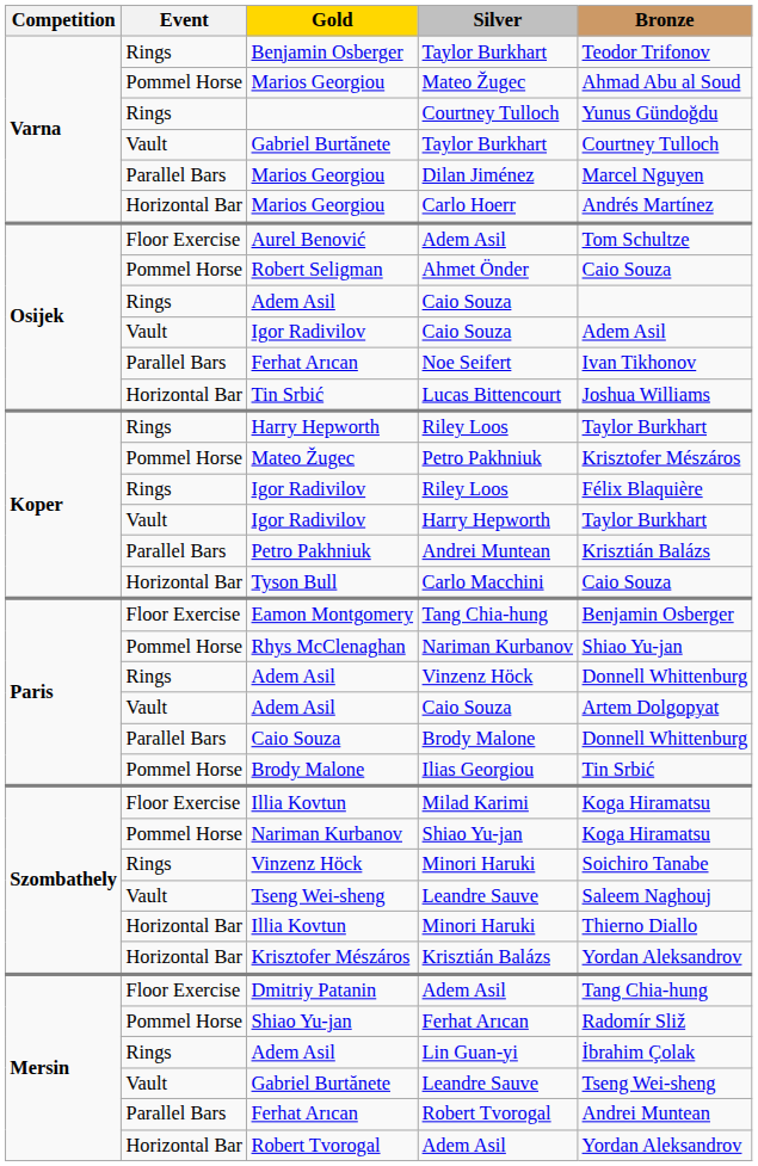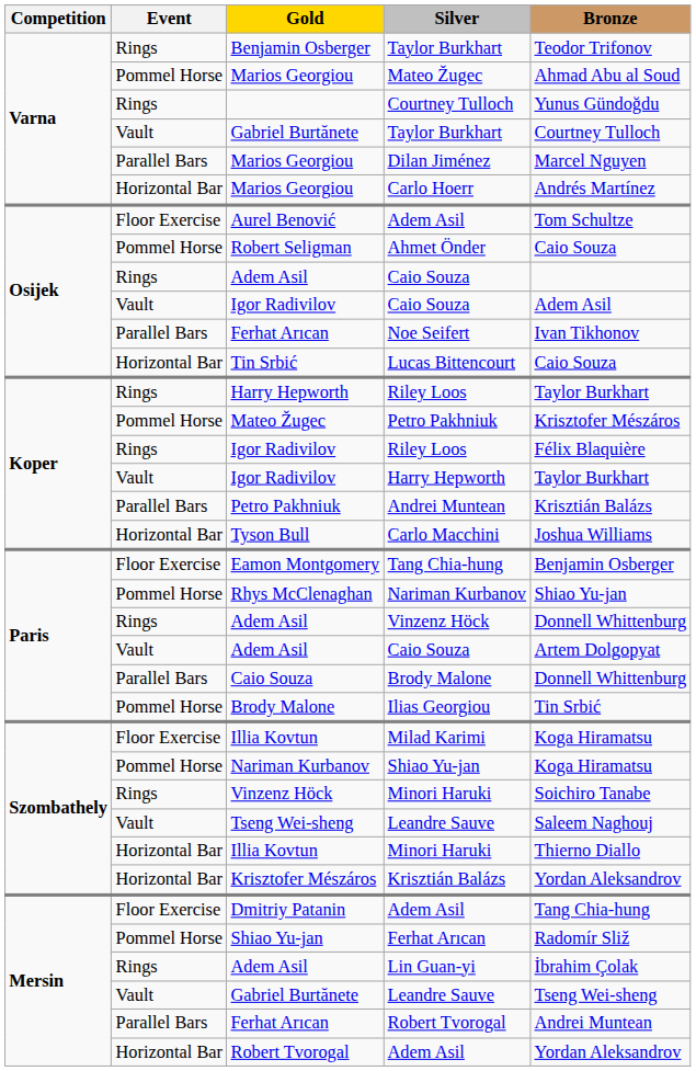 <table class="wikitable">
 <tr>
 <th>Competition</th>
 <th>Event</th>
 <th style="background-color:gold;">Gold</th>
 <th style="background-color:silver;">Silver</th>
 <th style="background-color:#c96;">Bronze</th>
 </tr>
 <tr>
 <td rowspan=6><strong>Varna</strong></td>
 <td>Rings</td>
 <td> <a href='#'>Benjamin Osberger</a></td>
 <td> <a href='#'>Taylor Burkhart</a></td>
 <td> <a href='#'>Teodor Trifonov</a></td>
 </tr>
 <tr>
 <td>Pommel Horse</td>
 <td> <a href='#'>Marios Georgiou</a></td>
 <td> <a href='#'>Mateo Žugec</a></td>
 <td> <a href='#'>Ahmad Abu al Soud</a></td>
 </tr>
 <tr>
 <td>Rings</td>
 <td> </td>
 <td> <a href='#'>Courtney Tulloch</a></td>
 <td> <a href='#'>Yunus Gündoğdu</a></td>
 </tr>
 <tr>
 <td>Vault</td>
 <td> <a href='#'>Gabriel Burtănete</a></td>
 <td> <a href='#'>Taylor Burkhart</a></td>
 <td> <a href='#'>Courtney Tulloch</a></td>
 </tr>
 <tr>
 <td>Parallel Bars</td>
 <td> <a href='#'>Marios Georgiou</a></td>
 <td> <a href='#'>Dilan Jiménez</a></td>
 <td> <a href='#'>Marcel Nguyen</a></td>
 </tr>
 <tr>
 <td>Horizontal Bar</td>
 <td> <a href='#'>Marios Georgiou</a></td>
 <td> <a href='#'>Carlo Hoerr</a></td>
 <td> <a href='#'>Andrés Martínez</a></td>
 </tr>
 <tr style="border-top: 3px solid grey;">
 <td rowspan=6><strong>Osijek</strong></td>
 <td>Floor Exercise</td>
 <td> <a href='#'>Aurel Benović</a></td>
 <td> <a href='#'>Adem Asil</a></td>
 <td> <a href='#'>Tom Schultze</a></td>
 </tr>
 <tr>
 <td>Pommel Horse</td>
 <td> <a href='#'>Robert Seligman</a></td>
 <td> <a href='#'>Ahmet Önder</a></td>
 <td> <a href='#'>Caio Souza</a></td>
 </tr>
 <tr>
 <td>Rings</td>
 <td> <a href='#'>Adem Asil</a></td>
 <td> <a href='#'>Caio Souza</a></td>
 <td> </td>
 </tr>
 <tr>
 <td>Vault</td>
 <td> <a href='#'>Igor Radivilov</a></td>
 <td> <a href='#'>Caio Souza</a></td>
 <td> <a href='#'>Adem Asil</a></td>
 </tr>
 <tr>
 <td>Parallel Bars</td>
 <td> <a href='#'>Ferhat Arıcan</a></td>
 <td> <a href='#'>Noe Seifert</a></td>
 <td> <a href='#'>Ivan Tikhonov</a></td>
 </tr>
 <tr>
 <td>Horizontal Bar</td>
 <td> <a href='#'>Tin Srbić</a></td>
 <td> <a href='#'>Lucas Bittencourt</a></td>
-<td> <a href='#'>Joshua Williams</a></td>
+<td> <a href='#'>Caio Souza</a></td>
 </tr>
 <tr style="border-top: 3px solid grey;">
 <td rowspan=6><strong>Koper</strong></td>
 <td>Rings</td>
 <td> <a href='#'>Harry Hepworth</a></td>
 <td> <a href='#'>Riley Loos</a></td>
 <td> <a href='#'>Taylor Burkhart</a></td>
 </tr>
 <tr>
 <td>Pommel Horse</td>
 <td> <a href='#'>Mateo Žugec</a></td>
 <td> <a href='#'>Petro Pakhniuk</a></td>
 <td> <a href='#'>Krisztofer Mészáros</a></td>
 </tr>
 <tr>
 <td>Rings</td>
 <td> <a href='#'>Igor Radivilov</a></td>
 <td> <a href='#'>Riley Loos</a></td>
 <td> <a href='#'>Félix Blaquière</a></td>
 </tr>
 <tr>
 <td>Vault</td>
 <td> <a href='#'>Igor Radivilov</a></td>
 <td> <a href='#'>Harry Hepworth</a></td>
 <td> <a href='#'>Taylor Burkhart</a></td>
 </tr>
 <tr>
 <td>Parallel Bars</td>
 <td> <a href='#'>Petro Pakhniuk</a></td>
 <td> <a href='#'>Andrei Muntean</a></td>
 <td> <a href='#'>Krisztián Balázs</a></td>
 </tr>
 <tr>
 <td>Horizontal Bar</td>
 <td> <a href='#'>Tyson Bull</a></td>
 <td> <a href='#'>Carlo Macchini</a></td>
-<td> <a href='#'>Caio Souza</a></td>
+<td> <a href='#'>Joshua Williams</a></td>
 </tr>
 <tr style="border-top: 3px solid grey;">
 <td rowspan=6><strong>Paris</strong></td>
 <td>Floor Exercise</td>
 <td> <a href='#'>Eamon Montgomery</a></td>
 <td> <a href='#'>Tang Chia-hung</a></td>
 <td> <a href='#'>Benjamin Osberger</a></td>
 </tr>
 <tr>
 <td>Pommel Horse</td>
 <td> <a href='#'>Rhys McClenaghan</a></td>
 <td> <a href='#'>Nariman Kurbanov</a></td>
 <td> <a href='#'>Shiao Yu-jan</a></td>
 </tr>
 <tr>
 <td>Rings</td>
 <td> <a href='#'>Adem Asil</a></td>
 <td> <a href='#'>Vinzenz Höck</a></td>
 <td> <a href='#'>Donnell Whittenburg</a></td>
 </tr>
 <tr>
 <td>Vault</td>
 <td> <a href='#'>Adem Asil</a></td>
 <td> <a href='#'>Caio Souza</a></td>
 <td> <a href='#'>Artem Dolgopyat</a></td>
 </tr>
 <tr>
 <td>Parallel Bars</td>
 <td> <a href='#'>Caio Souza</a></td>
 <td> <a href='#'>Brody Malone</a></td>
 <td> <a href='#'>Donnell Whittenburg</a></td>
 </tr>
 <tr>
 <td>Pommel Horse</td>
 <td> <a href='#'>Brody Malone</a></td>
 <td> <a href='#'>Ilias Georgiou</a></td>
 <td> <a href='#'>Tin Srbić</a></td>
 </tr>
 <tr style="border-top: 3px solid grey;">
 <td rowspan=6><strong>Szombathely</strong></td>
 <td>Floor Exercise</td>
 <td> <a href='#'>Illia Kovtun</a></td>
 <td> <a href='#'>Milad Karimi</a></td>
 <td> <a href='#'>Koga Hiramatsu</a></td>
 </tr>
 <tr>
 <td>Pommel Horse</td>
 <td> <a href='#'>Nariman Kurbanov</a></td>
 <td> <a href='#'>Shiao Yu-jan</a></td>
 <td> <a href='#'>Koga Hiramatsu</a></td>
 </tr>
 <tr>
 <td>Rings</td>
 <td> <a href='#'>Vinzenz Höck</a></td>
 <td> <a href='#'>Minori Haruki</a></td>
 <td> <a href='#'>Soichiro Tanabe</a></td>
 </tr>
 <tr>
 <td>Vault</td>
 <td> <a href='#'>Tseng Wei-sheng</a></td>
 <td> <a href='#'>Leandre Sauve</a></td>
 <td> <a href='#'>Saleem Naghouj</a></td>
 </tr>
 <tr>
 <td>Horizontal Bar</td>
 <td> <a href='#'>Illia Kovtun</a></td>
 <td> <a href='#'>Minori Haruki</a></td>
 <td> <a href='#'>Thierno Diallo</a></td>
 </tr>
 <tr>
 <td>Horizontal Bar</td>
 <td> <a href='#'>Krisztofer Mészáros</a></td>
 <td> <a href='#'>Krisztián Balázs</a></td>
 <td> <a href='#'>Yordan Aleksandrov</a></td>
 </tr>
 <tr style="border-top: 3px solid grey;">
 <td rowspan=6><strong>Mersin</strong></td>
 <td>Floor Exercise</td>
 <td> <a href='#'>Dmitriy Patanin</a></td>
 <td> <a href='#'>Adem Asil</a></td>
 <td> <a href='#'>Tang Chia-hung</a></td>
 </tr>
 <tr>
 <td>Pommel Horse</td>
 <td> <a href='#'>Shiao Yu-jan</a></td>
 <td> <a href='#'>Ferhat Arıcan</a></td>
 <td> <a href='#'>Radomír Sliž</a></td>
 </tr>
 <tr>
 <td>Rings</td>
 <td> <a href='#'>Adem Asil</a></td>
 <td> <a href='#'>Lin Guan-yi</a></td>
 <td> <a href='#'>İbrahim Çolak</a></td>
 </tr>
 <tr>
 <td>Vault</td>
 <td> <a href='#'>Gabriel Burtănete</a></td>
 <td> <a href='#'>Leandre Sauve</a></td>
 <td> <a href='#'>Tseng Wei-sheng</a></td>
 </tr>
 <tr>
 <td>Parallel Bars</td>
 <td> <a href='#'>Ferhat Arıcan</a></td>
 <td> <a href='#'>Robert Tvorogal</a></td>
 <td> <a href='#'>Andrei Muntean</a></td>
 </tr>
 <tr>
 <td>Horizontal Bar</td>
 <td> <a href='#'>Robert Tvorogal</a></td>
 <td> <a href='#'>Adem Asil</a></td>
 <td> <a href='#'>Yordan Aleksandrov</a></td>
 </tr>
 </table>
